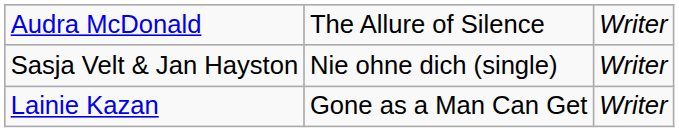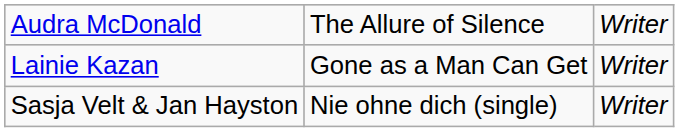 <table class="wikitable">
 <tr>
 <td><a href='#'>Audra McDonald</a></td>
 <td>The Allure of Silence</td>
 <td><em>Writer</em></td>
 </tr>
 <tr>
+<td><a href='#'>Lainie Kazan</a></td>
+<td>Gone as a Man Can Get</td>
+<td><em>Writer</em></td>
+</tr>
+<tr>
 <td>Sasja Velt & Jan Hayston</td>
 <td>Nie ohne dich (single)</td>
 <td><em>Writer</em></td>
 </tr>
-<tr>
-<td><a href='#'>Lainie Kazan</a></td>
-<td>Gone as a Man Can Get</td>
-<td><em>Writer</em></td>
-</tr>
 </table>
